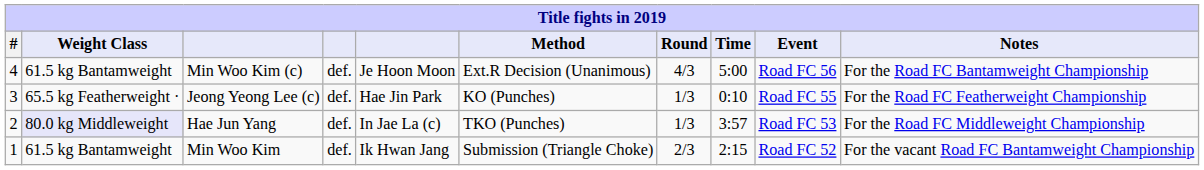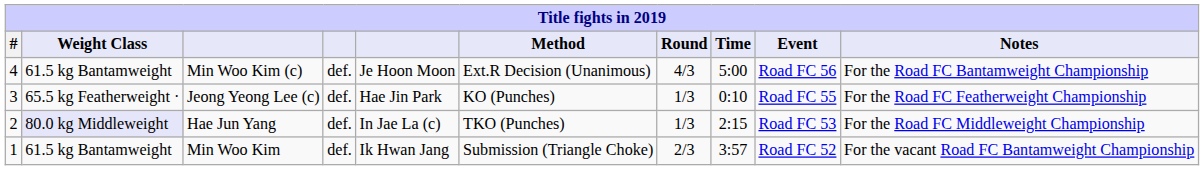 <table class="sortable wikitable succession-box" style="margin:1.0em auto; font-size:80%;">
 <tr>
 <th colspan="10" style="background-color: #ccf; color: #000080; text-align: center;"><strong>Title fights in 2019</strong></th>
 </tr>
 <tr>
 <th scope="col">#</th>
 <th colspan="1" style="background-color: #E6E8FA; color: #000000; text-align: center;">Weight Class</th>
 <th colspan="1" style="background-color: #E6E8FA; color: #000000; text-align: center;"></th>
 <th colspan="1" style="background-color: #E6E8FA; color: #000000; text-align: center;"></th>
 <th colspan="1" style="background-color: #E6E8FA; color: #000000; text-align: center;"></th>
 <th colspan="1" style="background-color: #E6E8FA; color: #000000; text-align: center;">Method</th>
 <th colspan="1" style="background-color: #E6E8FA; color: #000000; text-align: center;">Round</th>
 <th colspan="1" style="background-color: #E6E8FA; color: #000000; text-align: center;">Time</th>
 <th colspan="1" style="background-color: #E6E8FA; color: #000000; text-align: center;">Event</th>
 <th colspan="1" style="background-color: #E6E8FA; color: #000000; text-align: center;">Notes</th>
 </tr>
 <tr>
 <td align="center">4</td>
 <td>61.5 kg Bantamweight</td>
 <td> Min Woo Kim (c)</td>
 <td align="center">def.</td>
 <td> Je Hoon Moon</td>
 <td>Ext.R Decision (Unanimous)</td>
 <td align="center">4/3</td>
 <td align="center">5:00</td>
 <td><a href='#'>Road FC 56</a></td>
 <td>For the <a href='#'>Road FC Bantamweight Championship</a></td>
 </tr>
 <tr>
 <td align="center">3</td>
 <td>65.5 kg Featherweight ·</td>
 <td> Jeong Yeong Lee (c)</td>
 <td align="center">def.</td>
 <td> Hae Jin Park</td>
 <td>KO (Punches)</td>
 <td align="center">1/3</td>
 <td align="center">0:10</td>
 <td><a href='#'>Road FC 55</a></td>
 <td>For the <a href='#'>Road FC Featherweight Championship</a></td>
 </tr>
 <tr>
 <td align="center">2</td>
 <td style="background: lavender;">80.0 kg Middleweight</td>
 <td> Hae Jun Yang</td>
 <td align="center">def.</td>
 <td> In Jae La (c)</td>
 <td>TKO (Punches)</td>
 <td align="center">1/3</td>
-<td align="center">3:57</td>
+<td align="center">2:15</td>
 <td><a href='#'>Road FC 53</a></td>
 <td>For the <a href='#'>Road FC Middleweight Championship</a></td>
 </tr>
 <tr>
 <td align="center">1</td>
 <td>61.5 kg Bantamweight</td>
 <td> Min Woo Kim</td>
 <td align="center">def.</td>
 <td> Ik Hwan Jang</td>
 <td>Submission (Triangle Choke)</td>
 <td align="center">2/3</td>
-<td align="center">2:15</td>
+<td align="center">3:57</td>
 <td><a href='#'>Road FC 52</a></td>
 <td>For the vacant <a href='#'>Road FC Bantamweight Championship</a></td>
 </tr>
 </table>
